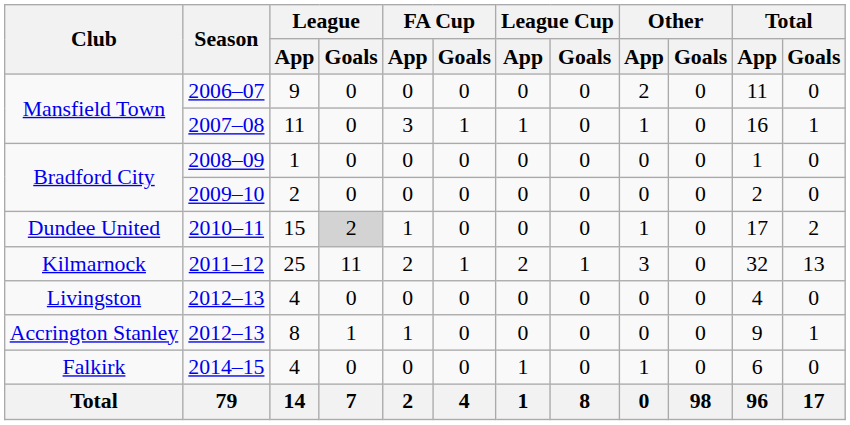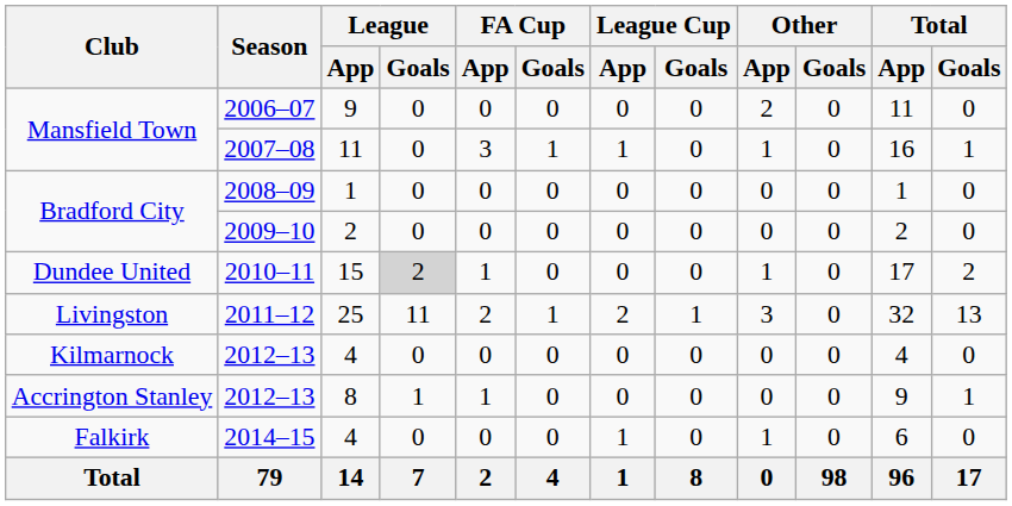 <table class="wikitable" style="text-align:center">
 <tr>
 <th rowspan="2">Club</th>
 <th rowspan="2">Season</th>
 <th colspan="2">League</th>
 <th colspan="2">FA Cup</th>
 <th colspan="2">League Cup</th>
 <th colspan="2">Other</th>
 <th colspan="2">Total</th>
 </tr>
 <tr>
 <th>App</th>
 <th>Goals</th>
 <th>App</th>
 <th>Goals</th>
 <th>App</th>
 <th>Goals</th>
 <th>App</th>
 <th>Goals</th>
 <th>App</th>
 <th>Goals</th>
 </tr>
 <tr>
 <td rowspan="2"><a href='#'>Mansfield Town</a></td>
 <td><a href='#'>2006–07</a></td>
 <td>9</td>
 <td>0</td>
 <td>0</td>
 <td>0</td>
 <td>0</td>
 <td>0</td>
 <td>2</td>
 <td>0</td>
 <td>11</td>
 <td>0</td>
 </tr>
 <tr>
 <td><a href='#'>2007–08</a></td>
 <td>11</td>
 <td>0</td>
 <td>3</td>
 <td>1</td>
 <td>1</td>
 <td>0</td>
 <td>1</td>
 <td>0</td>
 <td>16</td>
 <td>1</td>
 </tr>
 <tr>
 <td rowspan="2"><a href='#'>Bradford City</a></td>
 <td><a href='#'>2008–09</a></td>
 <td>1</td>
 <td>0</td>
 <td>0</td>
 <td>0</td>
 <td>0</td>
 <td>0</td>
 <td>0</td>
 <td>0</td>
 <td>1</td>
 <td>0</td>
 </tr>
 <tr>
 <td><a href='#'>2009–10</a></td>
 <td>2</td>
 <td>0</td>
 <td>0</td>
 <td>0</td>
 <td>0</td>
 <td>0</td>
 <td>0</td>
 <td>0</td>
 <td>2</td>
 <td>0</td>
 </tr>
 <tr>
 <td><a href='#'>Dundee United</a></td>
 <td><a href='#'>2010–11</a></td>
 <td>15</td>
 <td style="background: lightgrey;">2</td>
 <td>1</td>
 <td>0</td>
 <td>0</td>
 <td>0</td>
 <td>1</td>
 <td>0</td>
 <td>17</td>
 <td>2</td>
 </tr>
 <tr>
-<td><a href='#'>Kilmarnock</a></td>
+<td><a href='#'>Livingston</a></td>
 <td><a href='#'>2011–12</a></td>
 <td>25</td>
 <td>11</td>
 <td>2</td>
 <td>1</td>
 <td>2</td>
 <td>1</td>
 <td>3</td>
 <td>0</td>
 <td>32</td>
 <td>13</td>
 </tr>
 <tr>
-<td><a href='#'>Livingston</a></td>
+<td><a href='#'>Kilmarnock</a></td>
 <td><a href='#'>2012–13</a></td>
 <td>4</td>
 <td>0</td>
 <td>0</td>
 <td>0</td>
 <td>0</td>
 <td>0</td>
 <td>0</td>
 <td>0</td>
 <td>4</td>
 <td>0</td>
 </tr>
 <tr>
 <td><a href='#'>Accrington Stanley</a></td>
 <td><a href='#'>2012–13</a></td>
 <td>8</td>
 <td>1</td>
 <td>1</td>
 <td>0</td>
 <td>0</td>
 <td>0</td>
 <td>0</td>
 <td>0</td>
 <td>9</td>
 <td>1</td>
 </tr>
 <tr>
 <td><a href='#'>Falkirk</a></td>
 <td><a href='#'>2014–15</a></td>
 <td>4</td>
 <td>0</td>
 <td>0</td>
 <td>0</td>
 <td>1</td>
 <td>0</td>
 <td>1</td>
 <td>0</td>
 <td>6</td>
 <td>0</td>
 </tr>
 <tr>
 <th>Total</th>
 <th>79</th>
 <th>14</th>
 <th>7</th>
 <th>2</th>
 <th>4</th>
 <th>1</th>
 <th>8</th>
 <th>0</th>
 <th>98</th>
 <th>96</th>
 <th>17</th>
 </tr>
 </table>
